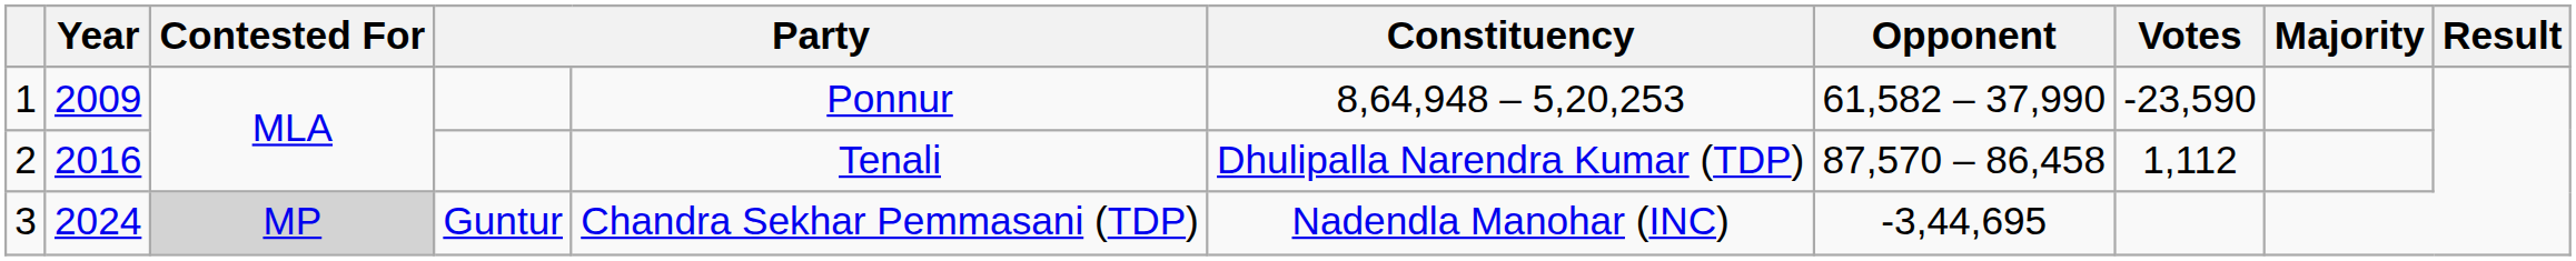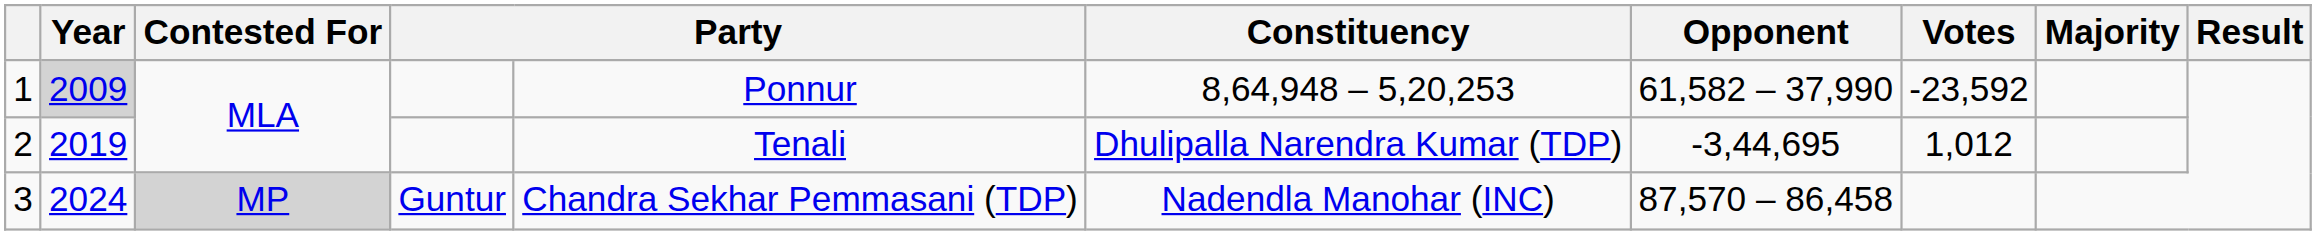 <table class="wikitable">
 <tr>
 <th></th>
 <th>Year</th>
 <th>Contested For</th>
 <th colspan="2">Party</th>
 <th>Constituency</th>
 <th>Opponent</th>
 <th>Votes</th>
 <th>Majority</th>
 <th>Result</th>
 </tr>
 <tr style="text-align: center;">
 <td>1</td>
-<td><a href='#'>2009</a></td>
+<td style="background: lightgrey;"><a href='#'>2009</a></td>
 <td rowspan="2"><a href='#'>MLA</a></td>
 <td></td>
 <td><a href='#'>Ponnur</a></td>
 <td>8,64,948 – 5,20,253</td>
 <td>61,582 – 37,990</td>
-<td>-23,590</td>
+<td>-23,592</td>
 <td></td>
 </tr>
 <tr style="text-align: center;">
 <td>2</td>
-<td><a href='#'>2016</a></td>
+<td><a href='#'>2019</a></td>
 <td></td>
 <td><a href='#'>Tenali</a></td>
 <td><a href='#'>Dhulipalla Narendra Kumar</a> (<a href='#'>TDP</a>)</td>
-<td>87,570 – 86,458</td>
-<td>1,112</td>
+<td>-3,44,695</td>
+<td>1,012</td>
 <td></td>
 </tr>
 <tr style="text-align: center;">
 <td>3</td>
 <td><a href='#'>2024</a></td>
 <td style="background: lightgrey;"><a href='#'>MP</a></td>
 <td><a href='#'>Guntur</a></td>
 <td><a href='#'>Chandra Sekhar Pemmasani</a> (<a href='#'>TDP</a>)</td>
 <td><a href='#'>Nadendla Manohar</a> (<a href='#'>INC</a>)</td>
-<td>-3,44,695</td>
+<td>87,570 – 86,458</td>
 <td></td>
 </tr>
 </table>
